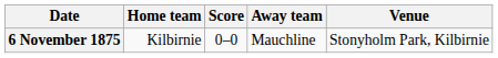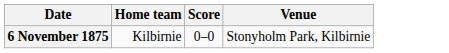 <table class="wikitable football-result-list" style="max-width: 80em; text-align: center">
 <tr>
 <th scope="col">Date</th>
 <th scope="col">Home team</th>
 <th scope="col">Score</th>
-<th scope="col">Away team</th>
 <th scope="col">Venue</th>
 </tr>
 <tr>
 <th scope="row">6 November 1875</th>
 <td align=right>Kilbirnie</td>
 <td>0–0</td>
-<td align=left>Mauchline</td>
 <td align=left>Stonyholm Park, Kilbirnie</td>
 </tr>
 </table>
